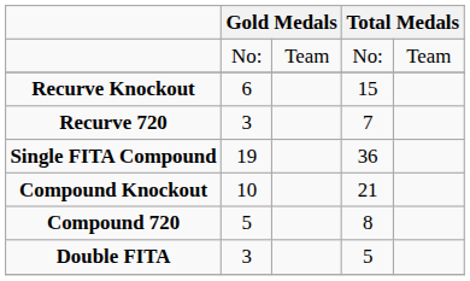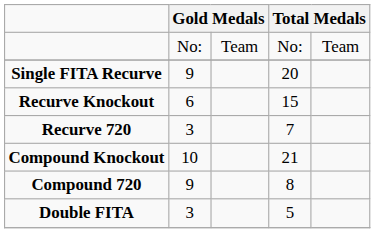 <table class="wikitable" style="text-align: center; font-size:95%;">
 <tr>
 <td></td>
 <th colspan=2>Gold Medals</th>
 <th colspan=2>Total Medals</th>
 </tr>
 <tr>
 <td></td>
 <td>No:</td>
 <td>Team</td>
 <td>No:</td>
 <td>Team</td>
 </tr>
 <tr>
 </tr>
 <tr>
+<td><strong>Single FITA Recurve</strong></td>
+<td>9</td>
+<td align="left"></td>
+<td>20</td>
+<td align="left"></td>
+</tr>
+<tr>
 <td><strong>Recurve Knockout</strong></td>
 <td>6</td>
 <td align="left"></td>
 <td>15</td>
 <td align="left"></td>
 </tr>
 <tr>
 <td><strong>Recurve 720</strong></td>
 <td>3</td>
 <td align="left"></td>
 <td>7</td>
 <td align="left"></td>
 </tr>
 <tr>
-<td><strong>Single FITA Compound</strong></td>
-<td>19</td>
-<td align="left"></td>
-<td>36</td>
-<td align="left"></td>
-</tr>
-<tr>
 <td><strong>Compound Knockout</strong></td>
 <td>10</td>
 <td align="left"></td>
 <td>21</td>
 <td align="left"></td>
 </tr>
 <tr>
 <td><strong>Compound 720</strong></td>
-<td>5</td>
+<td>9</td>
 <td align="left"></td>
 <td>8</td>
 <td align="left"></td>
 </tr>
 <tr>
 <td><strong>Double FITA</strong></td>
 <td>3</td>
 <td align="left"> </td>
 <td>5</td>
 <td align="left"> </td>
 </tr>
 <tr>
 </tr>
 </table>
